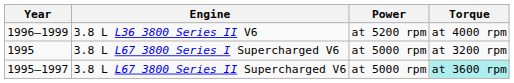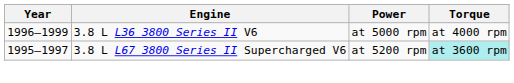 <table class=wikitable>
 <tr>
 <th>Year</th>
 <th>Engine</th>
 <th>Power</th>
 <th>Torque</th>
 </tr>
 <tr>
 <td>1996–1999</td>
 <td>3.8 L <em><a href='#'>L36 3800 Series II</a></em> V6</td>
-<td> at 5200 rpm</td>
+<td> at 5000 rpm</td>
 <td> at 4000 rpm</td>
-</tr>
-<tr>
-<td>1995</td>
-<td>3.8 L <em><a href='#'>L67 3800 Series I</a></em> Supercharged V6</td>
-<td> at 5000 rpm</td>
-<td> at 3200 rpm</td>
 </tr>
 <tr>
 <td>1995–1997</td>
 <td>3.8 L <em><a href='#'>L67 3800 Series II</a></em> Supercharged V6</td>
-<td> at 5000 rpm</td>
+<td> at 5200 rpm</td>
 <td style="background: paleturquoise;"> at 3600 rpm</td>
 </tr>
 </table>
